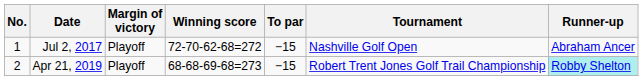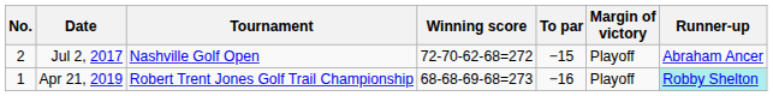 <table class="wikitable" style="font-size:95%;">
 <tr>
 <th>No.</th>
 <th>Date</th>
-<th>Margin of<br>victory</th>
+<th>Tournament</th>
 <th>Winning score</th>
 <th>To par</th>
-<th>Tournament</th>
+<th>Margin of<br>victory</th>
 <th>Runner-up</th>
 </tr>
 <tr>
-<td align=center>1</td>
+<td align=center>2</td>
 <td align=right>Jul 2, <a href='#'>2017</a></td>
-<td>Playoff</td>
+<td><a href='#'>Nashville Golf Open</a></td>
 <td>72-70-62-68=272</td>
 <td align=center>−15</td>
-<td><a href='#'>Nashville Golf Open</a></td>
+<td>Playoff</td>
 <td> <a href='#'>Abraham Ancer</a></td>
 </tr>
 <tr>
-<td align=center>2</td>
+<td align=center>1</td>
 <td align=right>Apr 21, <a href='#'>2019</a></td>
+<td><a href='#'>Robert Trent Jones Golf Trail Championship</a></td>
+<td>68-68-69-68=273</td>
+<td align=center>−16</td>
 <td>Playoff</td>
-<td>68-68-69-68=273</td>
-<td align=center>−15</td>
-<td><a href='#'>Robert Trent Jones Golf Trail Championship</a></td>
 <td style="background: paleturquoise;"> <a href='#'>Robby Shelton</a></td>
 </tr>
 </table>
